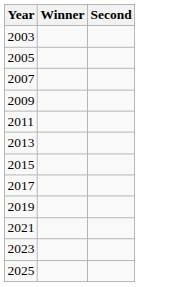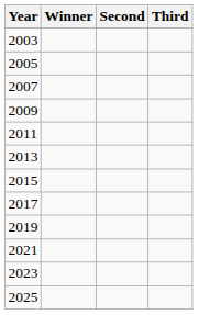 <table class="wikitable" style="text-align: left;">
 <tr>
 <th>Year</th>
 <th>Winner</th>
 <th>Second</th>
+<th>Third</th>
 </tr>
 <tr>
 <td>2003</td>
+<td></td>
 <td></td>
 <td></td>
 </tr>
 <tr>
 <td>2005</td>
 <td></td>
 <td></td>
+<td></td>
 </tr>
 <tr>
 <td>2007</td>
+<td></td>
 <td></td>
 <td></td>
 </tr>
 <tr>
 <td>2009</td>
 <td></td>
 <td></td>
+<td></td>
 </tr>
 <tr>
 <td>2011</td>
+<td></td>
 <td></td>
 <td></td>
 </tr>
 <tr>
 <td>2013</td>
 <td></td>
 <td></td>
+<td></td>
 </tr>
 <tr>
 <td>2015</td>
+<td></td>
 <td></td>
 <td></td>
 </tr>
 <tr>
 <td>2017</td>
 <td></td>
 <td></td>
+<td></td>
 </tr>
 <tr>
 <td>2019</td>
 <td></td>
 <td></td>
+<td><br></td>
 </tr>
 <tr>
 <td>2021</td>
+<td></td>
 <td></td>
 <td></td>
 </tr>
 <tr>
 <td>2023</td>
 <td></td>
 <td></td>
+<td></td>
 </tr>
 <tr>
 <td>2025</td>
 <td></td>
 <td></td>
+<td></td>
 </tr>
 </table>
